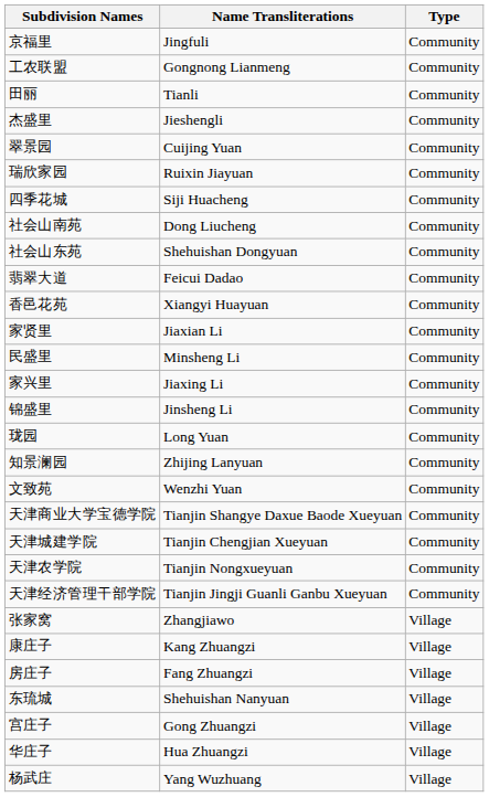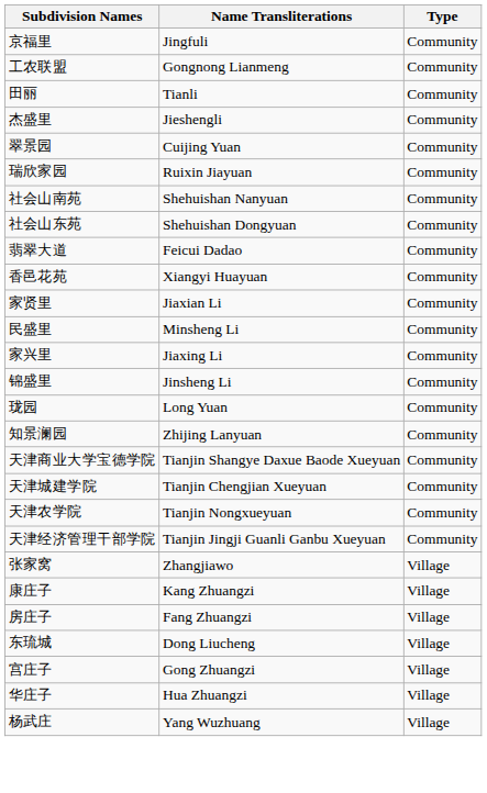 <table class="wikitable sortable">
 <tr>
 <th>Subdivision Names</th>
 <th>Name Transliterations</th>
 <th>Type</th>
 </tr>
 <tr>
 <td>京福里</td>
 <td>Jingfuli</td>
 <td>Community</td>
 </tr>
 <tr>
 <td>工农联盟</td>
 <td>Gongnong Lianmeng</td>
 <td>Community</td>
 </tr>
 <tr>
 <td>田丽</td>
 <td>Tianli</td>
 <td>Community</td>
 </tr>
 <tr>
 <td>杰盛里</td>
 <td>Jieshengli</td>
 <td>Community</td>
 </tr>
 <tr>
 <td>翠景园</td>
 <td>Cuijing Yuan</td>
 <td>Community</td>
 </tr>
 <tr>
 <td>瑞欣家园</td>
 <td>Ruixin Jiayuan</td>
 <td>Community</td>
 </tr>
 <tr>
-<td>四季花城</td>
-<td>Siji Huacheng</td>
-<td>Community</td>
-</tr>
-<tr>
 <td>社会山南苑</td>
-<td>Dong Liucheng</td>
+<td>Shehuishan Nanyuan</td>
 <td>Community</td>
 </tr>
 <tr>
 <td>社会山东苑</td>
 <td>Shehuishan Dongyuan</td>
 <td>Community</td>
 </tr>
 <tr>
 <td>翡翠大道</td>
 <td>Feicui Dadao</td>
 <td>Community</td>
 </tr>
 <tr>
 <td>香邑花苑</td>
 <td>Xiangyi Huayuan</td>
 <td>Community</td>
 </tr>
 <tr>
 <td>家贤里</td>
 <td>Jiaxian Li</td>
 <td>Community</td>
 </tr>
 <tr>
 <td>民盛里</td>
 <td>Minsheng Li</td>
 <td>Community</td>
 </tr>
 <tr>
 <td>家兴里</td>
 <td>Jiaxing Li</td>
 <td>Community</td>
 </tr>
 <tr>
 <td>锦盛里</td>
 <td>Jinsheng Li</td>
 <td>Community</td>
 </tr>
 <tr>
 <td>珑园</td>
 <td>Long Yuan</td>
 <td>Community</td>
 </tr>
 <tr>
 <td>知景澜园</td>
 <td>Zhijing Lanyuan</td>
 <td>Community</td>
 </tr>
 <tr>
-<td>文致苑</td>
-<td>Wenzhi Yuan</td>
-<td>Community</td>
-</tr>
-<tr>
 <td>天津商业大学宝德学院</td>
 <td>Tianjin Shangye Daxue Baode Xueyuan</td>
 <td>Community</td>
 </tr>
 <tr>
 <td>天津城建学院</td>
 <td>Tianjin Chengjian Xueyuan</td>
 <td>Community</td>
 </tr>
 <tr>
 <td>天津农学院</td>
 <td>Tianjin Nongxueyuan</td>
 <td>Community</td>
 </tr>
 <tr>
 <td>天津经济管理干部学院</td>
 <td>Tianjin Jingji Guanli Ganbu Xueyuan</td>
 <td>Community</td>
 </tr>
 <tr>
 <td>张家窝</td>
 <td>Zhangjiawo</td>
 <td>Village</td>
 </tr>
 <tr>
 <td>康庄子</td>
 <td>Kang Zhuangzi</td>
 <td>Village</td>
 </tr>
 <tr>
 <td>房庄子</td>
 <td>Fang Zhuangzi</td>
 <td>Village</td>
 </tr>
 <tr>
 <td>东琉城</td>
-<td>Shehuishan Nanyuan</td>
+<td>Dong Liucheng</td>
 <td>Village</td>
 </tr>
 <tr>
 <td>宫庄子</td>
 <td>Gong Zhuangzi</td>
 <td>Village</td>
 </tr>
 <tr>
 <td>华庄子</td>
 <td>Hua Zhuangzi</td>
 <td>Village</td>
 </tr>
 <tr>
 <td>杨武庄</td>
 <td>Yang Wuzhuang</td>
 <td>Village</td>
 </tr>
 </table>
